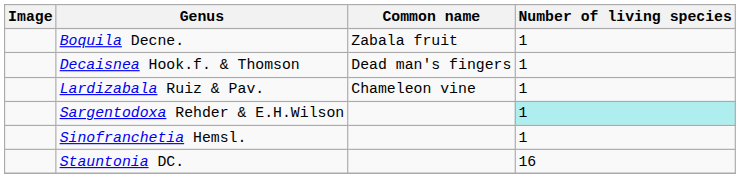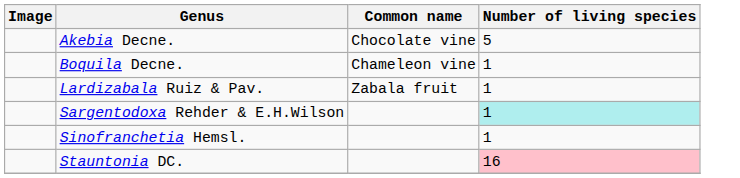 <table class="wikitable">
 <tr>
 <th>Image</th>
 <th>Genus</th>
 <th>Common name</th>
 <th>Number of living species</th>
 </tr>
 <tr>
 <td></td>
-<td><em><a href='#'>Boquila</a></em> Decne.</td>
-<td>Zabala fruit</td>
-<td>1</td>
+<td><em><a href='#'>Akebia</a></em> Decne.</td>
+<td>Chocolate vine</td>
+<td>5</td>
 </tr>
 <tr>
 <td></td>
-<td><em><a href='#'>Decaisnea</a></em> Hook.f. & Thomson</td>
-<td>Dead man's fingers</td>
+<td><em><a href='#'>Boquila</a></em> Decne.</td>
+<td>Chameleon vine</td>
 <td>1</td>
 </tr>
 <tr>
 <td></td>
 <td><em><a href='#'>Lardizabala</a></em> Ruiz & Pav.</td>
-<td>Chameleon vine</td>
+<td>Zabala fruit</td>
 <td>1</td>
 </tr>
 <tr>
 <td></td>
 <td><em><a href='#'>Sargentodoxa</a></em> Rehder & E.H.Wilson</td>
 <td></td>
 <td style="background: paleturquoise;">1</td>
 </tr>
 <tr>
 <td></td>
 <td><em><a href='#'>Sinofranchetia</a></em> Hemsl.</td>
 <td></td>
 <td>1</td>
 </tr>
 <tr>
 <td></td>
 <td><em><a href='#'>Stauntonia</a></em> DC.</td>
 <td></td>
-<td>16</td>
+<td style="background: pink;">16</td>
 </tr>
 <tr>
 </tr>
 </table>
